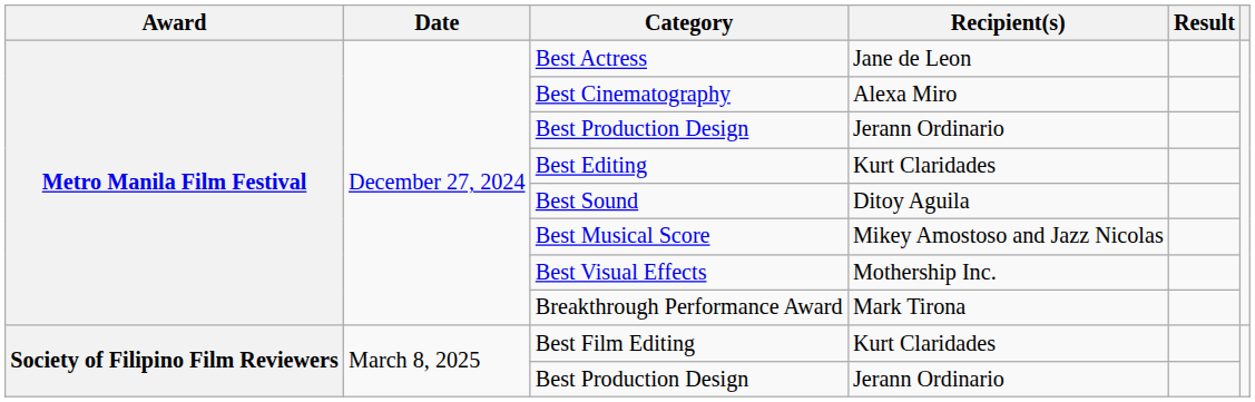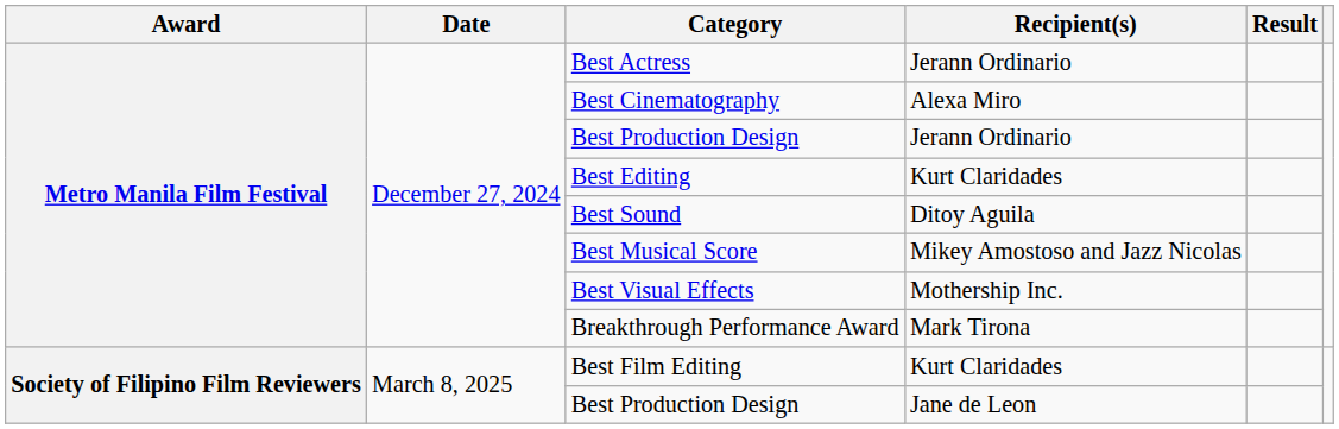 <table class="wikitable sortable plainrowheaders">
 <tr>
 <th scope="col">Award</th>
 <th scope="col" data-sort-type="date">Date</th>
 <th scope="col">Category</th>
 <th scope="col">Recipient(s)</th>
 <th scope="col">Result</th>
 <th scope="col" class="unsortable"></th>
 </tr>
 <tr>
 <th scope="rowgroup" rowspan="8"><a href='#'>Metro Manila Film Festival</a></th>
 <td rowspan="8"><a href='#'>December 27, 2024</a></td>
 <td><a href='#'>Best Actress</a></td>
-<td>Jane de Leon</td>
+<td>Jerann Ordinario</td>
 <td></td>
 <td rowspan="8"></td>
 </tr>
 <tr>
 <td><a href='#'>Best Cinematography</a></td>
 <td>Alexa Miro</td>
 <td></td>
 </tr>
 <tr>
 <td><a href='#'>Best Production Design</a></td>
 <td>Jerann Ordinario</td>
 <td></td>
 </tr>
 <tr>
 <td><a href='#'>Best Editing</a></td>
 <td>Kurt Claridades</td>
 <td></td>
 </tr>
 <tr>
 <td><a href='#'>Best Sound</a></td>
 <td>Ditoy Aguila</td>
 <td></td>
 </tr>
 <tr>
 <td><a href='#'>Best Musical Score</a></td>
 <td>Mikey Amostoso and Jazz Nicolas</td>
 <td></td>
 </tr>
 <tr>
 <td><a href='#'>Best Visual Effects</a></td>
 <td>Mothership Inc.</td>
 <td></td>
 </tr>
 <tr>
 <td>Breakthrough Performance Award</td>
 <td>Mark Tirona</td>
 <td></td>
 </tr>
 <tr>
 <th scope="rowgroup" rowspan="2">Society of Filipino Film Reviewers</th>
 <td rowspan="2">March 8, 2025</td>
 <td>Best Film Editing</td>
 <td>Kurt Claridades</td>
 <td></td>
 <td rowspan="2"></td>
 </tr>
 <tr>
 <td>Best Production Design</td>
-<td>Jerann Ordinario</td>
+<td>Jane de Leon</td>
 <td></td>
 </tr>
 </table>
